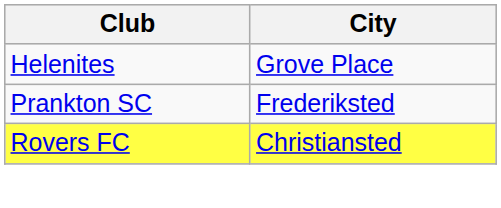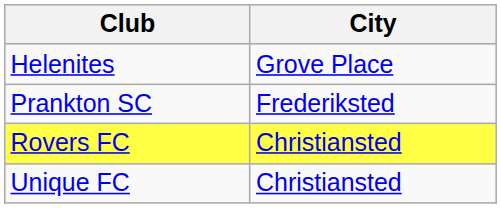 <table class="wikitable">
 <tr>
 <th width="150px">Club</th>
 <th width="150px">City</th>
 </tr>
 <tr>
 <td><a href='#'>Helenites</a></td>
 <td><a href='#'>Grove Place</a></td>
 </tr>
 <tr>
 <td><a href='#'>Prankton SC</a></td>
 <td><a href='#'>Frederiksted</a></td>
 </tr>
 <tr bgcolor=#ff4>
 <td><a href='#'>Rovers FC</a></td>
 <td><a href='#'>Christiansted</a></td>
 </tr>
+<tr>
+<td><a href='#'>Unique FC</a></td>
+<td><a href='#'>Christiansted</a></td>
+</tr>
 </table>
